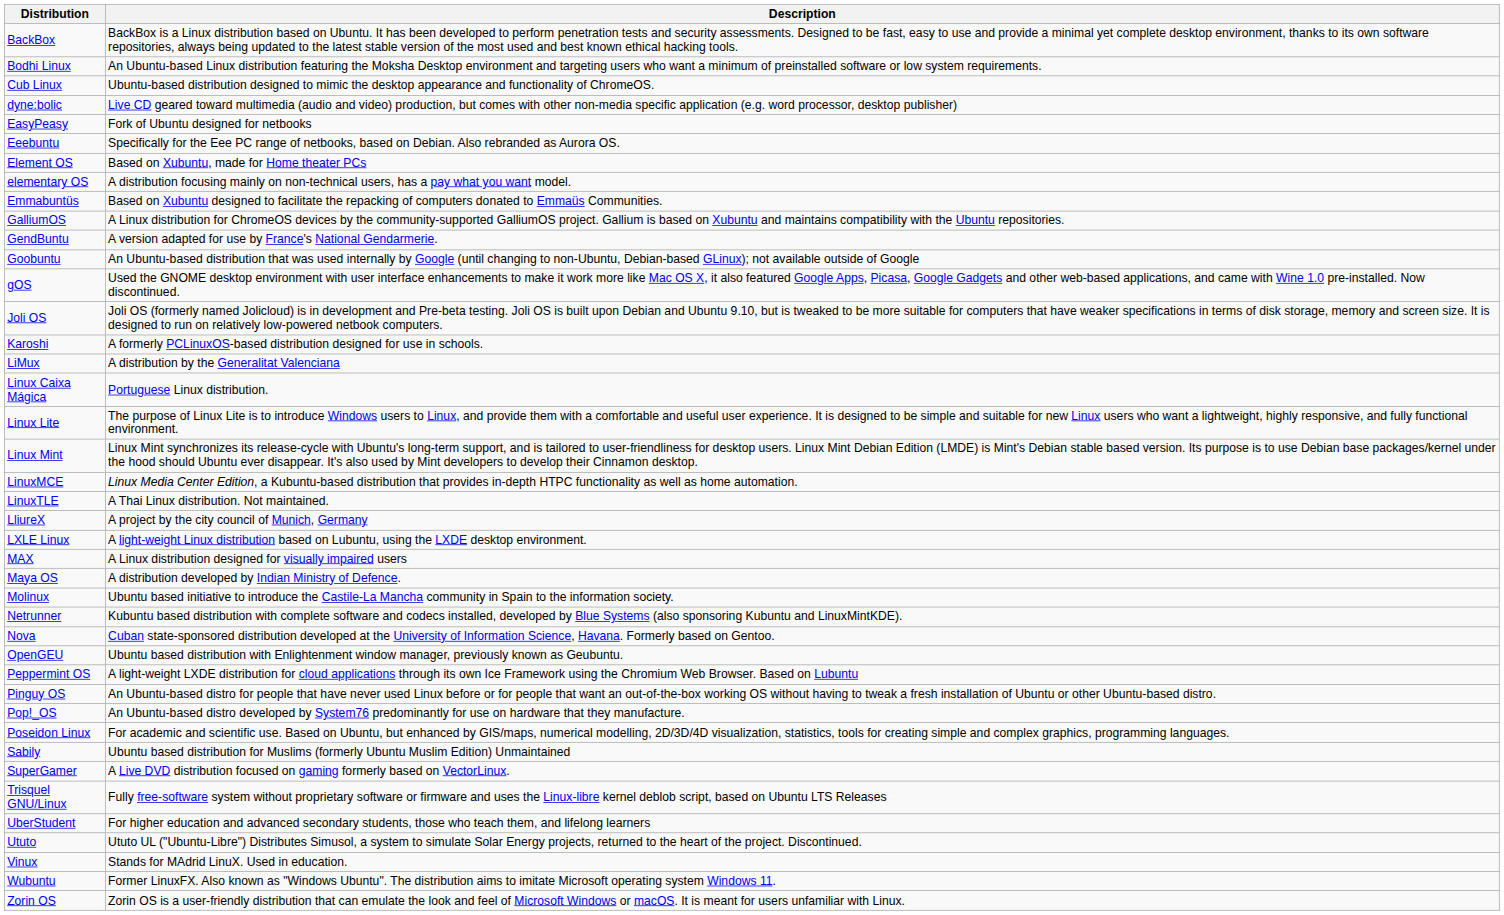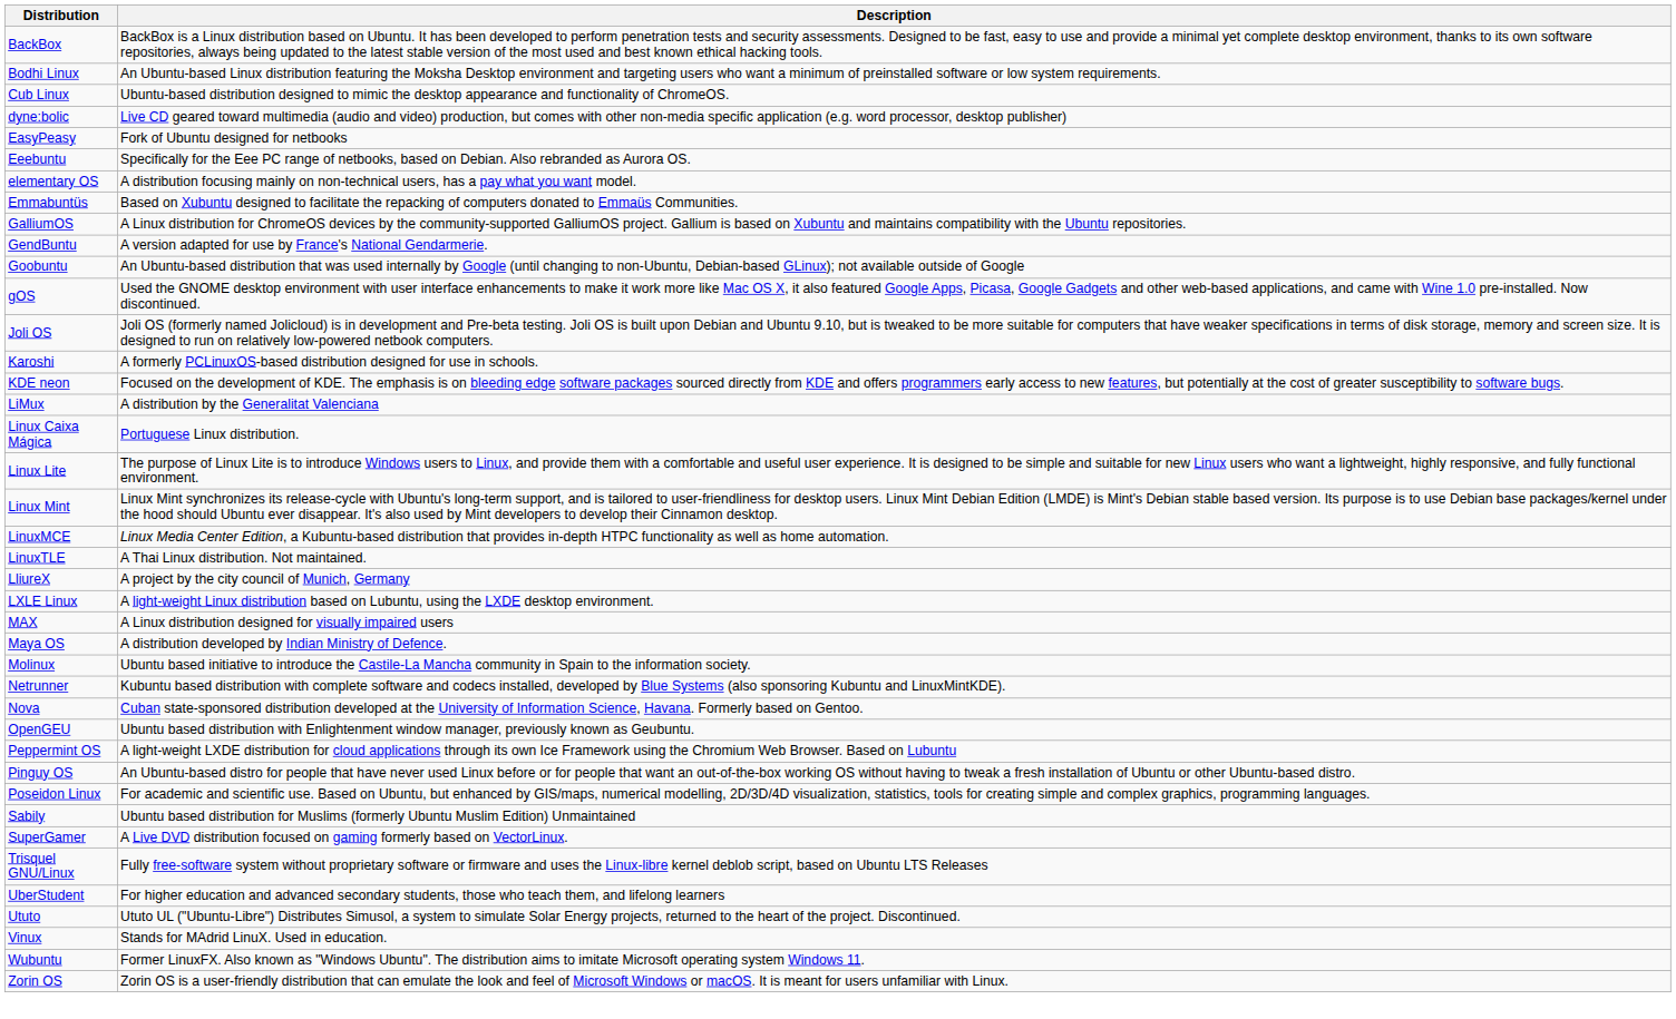 <table class="wikitable">
 <tr>
 <th>Distribution</th>
 <th>Description</th>
 </tr>
 <tr>
 <td><a href='#'>BackBox</a></td>
 <td>BackBox is a Linux distribution based on Ubuntu. It has been developed to perform penetration tests and security assessments. Designed to be fast, easy to use and provide a minimal yet complete desktop environment, thanks to its own software repositories, always being updated to the latest stable version of the most used and best known ethical hacking tools.</td>
 </tr>
 <tr>
 <td><a href='#'>Bodhi Linux</a></td>
 <td>An Ubuntu-based Linux distribution featuring the Moksha Desktop environment and targeting users who want a minimum of preinstalled software or low system requirements.</td>
 </tr>
 <tr>
 <td><a href='#'>Cub Linux</a></td>
 <td>Ubuntu-based distribution designed to mimic the desktop appearance and functionality of ChromeOS.</td>
 </tr>
 <tr>
 <td><a href='#'>dyne:bolic</a></td>
 <td><a href='#'>Live CD</a> geared toward multimedia (audio and video) production, but comes with other non-media specific application (e.g. word processor, desktop publisher)</td>
 </tr>
 <tr>
 <td><a href='#'>EasyPeasy</a></td>
 <td>Fork of Ubuntu designed for netbooks</td>
 </tr>
 <tr>
 <td><a href='#'>Eeebuntu</a></td>
 <td>Specifically for the Eee PC range of netbooks, based on Debian. Also rebranded as Aurora OS.</td>
-</tr>
-<tr>
-<td><a href='#'>Element OS</a></td>
-<td>Based on <a href='#'>Xubuntu</a>, made for <a href='#'>Home theater PCs</a></td>
 </tr>
 <tr>
 <td><a href='#'>elementary OS</a></td>
 <td>A distribution focusing mainly on non-technical users, has a <a href='#'>pay what you want</a> model.</td>
 </tr>
 <tr>
 <td><a href='#'>Emmabuntüs</a></td>
 <td>Based on <a href='#'>Xubuntu</a> designed to facilitate the repacking of computers donated to <a href='#'>Emmaüs</a> Communities.</td>
 </tr>
 <tr>
 <td><a href='#'>GalliumOS</a></td>
 <td>A Linux distribution for ChromeOS devices by the community-supported GalliumOS project. Gallium is based on <a href='#'>Xubuntu</a> and maintains compatibility with the <a href='#'>Ubuntu</a> repositories.</td>
 </tr>
 <tr>
 <td><a href='#'>GendBuntu</a></td>
 <td>A version adapted for use by <a href='#'>France</a>'s <a href='#'>National Gendarmerie</a>.</td>
 </tr>
 <tr>
 <td><a href='#'>Goobuntu</a></td>
 <td>An Ubuntu-based distribution that was used internally by <a href='#'>Google</a> (until changing to non-Ubuntu, Debian-based <a href='#'>GLinux</a>); not available outside of Google</td>
 </tr>
 <tr>
 <td><a href='#'>gOS</a></td>
 <td>Used the GNOME desktop environment with user interface enhancements to make it work more like <a href='#'>Mac OS X</a>, it also featured <a href='#'>Google Apps</a>, <a href='#'>Picasa</a>, <a href='#'>Google Gadgets</a> and other web-based applications, and came with <a href='#'>Wine 1.0</a> pre-installed. Now discontinued.</td>
 </tr>
 <tr>
 <td><a href='#'>Joli OS</a></td>
 <td>Joli OS (formerly named Jolicloud) is in development and Pre-beta testing. Joli OS is built upon Debian and Ubuntu 9.10, but is tweaked to be more suitable for computers that have weaker specifications in terms of disk storage, memory and screen size. It is designed to run on relatively low-powered netbook computers.</td>
 </tr>
 <tr>
 <td><a href='#'>Karoshi</a></td>
 <td>A formerly <a href='#'>PCLinuxOS</a>-based distribution designed for use in schools.</td>
+</tr>
+<tr>
+<td><a href='#'>KDE neon</a></td>
+<td>Focused on the development of KDE. The emphasis is on <a href='#'>bleeding edge</a> <a href='#'>software packages</a> sourced directly from <a href='#'>KDE</a> and offers <a href='#'>programmers</a> early access to new <a href='#'>features</a>, but potentially at the cost of greater susceptibility to <a href='#'>software bugs</a>.</td>
 </tr>
 <tr>
 <td><a href='#'>LiMux</a></td>
 <td>A distribution by the <a href='#'>Generalitat Valenciana</a></td>
 </tr>
 <tr>
 <td><a href='#'>Linux Caixa Mágica</a></td>
 <td><a href='#'>Portuguese</a> Linux distribution.</td>
 </tr>
 <tr>
 <td><a href='#'>Linux Lite</a></td>
 <td>The purpose of Linux Lite is to introduce <a href='#'>Windows</a> users to <a href='#'>Linux</a>, and provide them with a comfortable and useful user experience. It is designed to be simple and suitable for new <a href='#'>Linux</a> users who want a lightweight, highly responsive, and fully functional environment.</td>
 </tr>
 <tr>
 <td><a href='#'>Linux Mint</a></td>
 <td>Linux Mint synchronizes its release-cycle with Ubuntu's long-term support, and is tailored to user-friendliness for desktop users. Linux Mint Debian Edition (LMDE) is Mint's Debian stable based version. Its purpose is to use Debian base packages/kernel under the hood should Ubuntu ever disappear. It's also used by Mint developers to develop their Cinnamon desktop.</td>
 </tr>
 <tr>
 <td><a href='#'>LinuxMCE</a></td>
 <td><em>Linux Media Center Edition</em>, a Kubuntu-based distribution that provides in-depth HTPC functionality as well as home automation.</td>
 </tr>
 <tr>
 <td><a href='#'>LinuxTLE</a></td>
 <td>A Thai Linux distribution. Not maintained.</td>
 </tr>
 <tr>
 <td><a href='#'>LliureX</a></td>
 <td>A project by the city council of <a href='#'>Munich</a>, <a href='#'>Germany</a></td>
 </tr>
 <tr>
 <td><a href='#'>LXLE Linux</a></td>
 <td>A <a href='#'>light-weight Linux distribution</a> based on Lubuntu, using the <a href='#'>LXDE</a> desktop environment.</td>
 </tr>
 <tr>
 <td><a href='#'>MAX</a></td>
 <td>A Linux distribution designed for <a href='#'>visually impaired</a> users</td>
 </tr>
 <tr>
 <td><a href='#'>Maya OS</a></td>
 <td>A distribution developed by <a href='#'>Indian Ministry of Defence</a>.</td>
 </tr>
 <tr>
 <td><a href='#'>Molinux</a></td>
 <td>Ubuntu based initiative to introduce the <a href='#'>Castile-La Mancha</a> community in Spain to the information society.</td>
 </tr>
 <tr>
 <td><a href='#'>Netrunner</a></td>
 <td>Kubuntu based distribution with complete software and codecs installed, developed by <a href='#'>Blue Systems</a> (also sponsoring Kubuntu and LinuxMintKDE).</td>
 </tr>
 <tr>
 <td><a href='#'>Nova</a></td>
 <td><a href='#'>Cuban</a> state-sponsored distribution developed at the <a href='#'>University of Information Science</a>, <a href='#'>Havana</a>. Formerly based on Gentoo.</td>
 </tr>
 <tr>
 <td><a href='#'>OpenGEU</a></td>
 <td>Ubuntu based distribution with Enlightenment window manager, previously known as Geubuntu.</td>
 </tr>
 <tr>
 <td><a href='#'>Peppermint OS</a></td>
 <td>A light-weight LXDE distribution for <a href='#'>cloud applications</a> through its own Ice Framework using the Chromium Web Browser. Based on <a href='#'>Lubuntu</a></td>
 </tr>
 <tr>
 <td><a href='#'>Pinguy OS</a></td>
 <td>An Ubuntu-based distro for people that have never used Linux before or for people that want an out-of-the-box working OS without having to tweak a fresh installation of Ubuntu or other Ubuntu-based distro.</td>
 </tr>
 <tr>
-<td><a href='#'>Pop!_OS</a></td>
-<td>An Ubuntu-based distro developed by <a href='#'>System76</a> predominantly for use on hardware that they manufacture.</td>
-</tr>
-<tr>
 <td><a href='#'>Poseidon Linux</a></td>
 <td>For academic and scientific use. Based on Ubuntu, but enhanced by GIS/maps, numerical modelling, 2D/3D/4D visualization, statistics, tools for creating simple and complex graphics, programming languages.</td>
 </tr>
 <tr>
 <td><a href='#'>Sabily</a></td>
 <td>Ubuntu based distribution for Muslims (formerly Ubuntu Muslim Edition) Unmaintained</td>
 </tr>
 <tr>
 <td><a href='#'>SuperGamer</a></td>
 <td>A <a href='#'>Live DVD</a> distribution focused on <a href='#'>gaming</a> formerly based on <a href='#'>VectorLinux</a>.</td>
 </tr>
 <tr>
 <td><a href='#'>Trisquel GNU/Linux</a></td>
 <td>Fully <a href='#'>free-software</a> system without proprietary software or firmware and uses the <a href='#'>Linux-libre</a> kernel deblob script, based on Ubuntu LTS Releases</td>
 </tr>
 <tr>
 <td><a href='#'>UberStudent</a></td>
 <td>For higher education and advanced secondary students, those who teach them, and lifelong learners</td>
 </tr>
 <tr>
 <td><a href='#'>Ututo</a></td>
 <td>Ututo UL ("Ubuntu-Libre") Distributes Simusol, a system to simulate Solar Energy projects, returned to the heart of the project. Discontinued.</td>
 </tr>
 <tr>
 <td><a href='#'>Vinux</a></td>
 <td>Stands for MAdrid LinuX. Used in education.</td>
 </tr>
 <tr>
 <td><a href='#'>Wubuntu</a></td>
 <td>Former LinuxFX. Also known as "Windows Ubuntu". The distribution aims to imitate Microsoft operating system <a href='#'>Windows 11</a>.</td>
 </tr>
 <tr>
 <td><a href='#'>Zorin OS</a></td>
 <td>Zorin OS is a user-friendly distribution that can emulate the look and feel of <a href='#'>Microsoft Windows</a> or <a href='#'>macOS</a>. It is meant for users unfamiliar with Linux.</td>
 </tr>
 </table>
